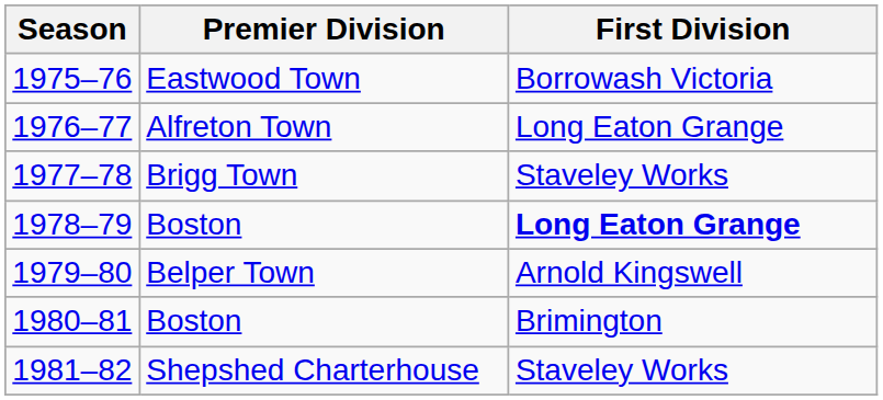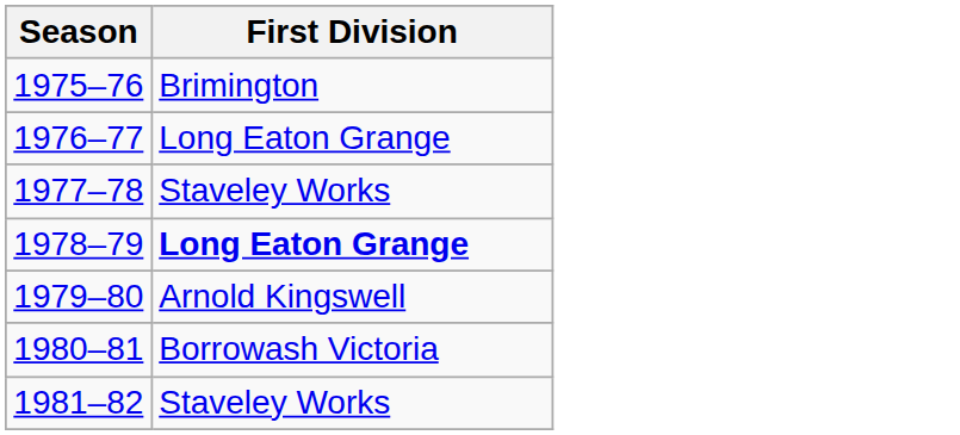 <table class=wikitable>
 <tr>
 <th>Season</th>
-<th width=185>Premier Division</th>
 <th width=185>First Division</th>
 </tr>
 <tr>
 <td align=center><a href='#'>1975–76</a></td>
-<td><a href='#'>Eastwood Town</a></td>
-<td><a href='#'>Borrowash Victoria</a></td>
+<td><a href='#'>Brimington</a></td>
 </tr>
 <tr>
 <td align=center><a href='#'>1976–77</a></td>
-<td><a href='#'>Alfreton Town</a></td>
 <td><a href='#'>Long Eaton Grange</a></td>
 </tr>
 <tr>
 <td align=center><a href='#'>1977–78</a></td>
-<td><a href='#'>Brigg Town</a></td>
 <td><a href='#'>Staveley Works</a></td>
 </tr>
 <tr>
 <td align=center><a href='#'>1978–79</a></td>
-<td><a href='#'>Boston</a></td>
 <td><strong><a href='#'>Long Eaton Grange</a></strong></td>
 </tr>
 <tr>
 <td align=center><a href='#'>1979–80</a></td>
-<td><a href='#'>Belper Town</a></td>
 <td><a href='#'>Arnold Kingswell</a></td>
 </tr>
 <tr>
 <td align=center><a href='#'>1980–81</a></td>
-<td><a href='#'>Boston</a></td>
-<td><a href='#'>Brimington</a></td>
+<td><a href='#'>Borrowash Victoria</a></td>
 </tr>
 <tr>
 <td align=center><a href='#'>1981–82</a></td>
-<td><a href='#'>Shepshed Charterhouse</a></td>
 <td><a href='#'>Staveley Works</a></td>
 </tr>
 </table>
